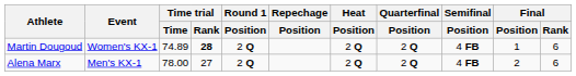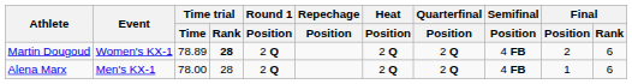 <table class=wikitable style=font-size:90%;text-align:center>
 <tr>
 <th rowspan=2>Athlete</th>
 <th rowspan=2>Event</th>
 <th colspan=2>Time trial</th>
 <th>Round 1</th>
 <th>Repechage</th>
 <th>Heat</th>
 <th>Quarterfinal</th>
 <th>Semifinal</th>
 <th colspan=2>Final</th>
 </tr>
 <tr style-font-size:95%>
 <th>Time</th>
 <th>Rank</th>
 <th>Position</th>
 <th>Position</th>
 <th>Position</th>
 <th>Position</th>
 <th>Position</th>
 <th>Position</th>
 <th>Rank</th>
 </tr>
 <tr>
 <td align=left><a href='#'>Martin Dougoud</a></td>
 <td align="left"><a href='#'>Women's KX-1</a></td>
-<td>74.89</td>
+<td>78.89</td>
 <td><strong>28</strong></td>
+<td>2 <strong>Q</strong></td>
+<td></td>
+<td>2 <strong>Q</strong></td>
+<td>2 <strong>Q</strong></td>
+<td>4 <strong>FB</strong></td>
+<td>2</td>
+<td>6</td>
+</tr>
+<tr>
+<td align="left"><a href='#'>Alena Marx</a></td>
+<td align="left"><a href='#'>Men's KX-1</a></td>
+<td>78.00</td>
+<td>28</td>
 <td>2 <strong>Q</strong></td>
 <td></td>
 <td>2 <strong>Q</strong></td>
 <td>2 <strong>Q</strong></td>
 <td>4 <strong>FB</strong></td>
 <td>1</td>
 <td>6</td>
 </tr>
-<tr>
-<td align="left"><a href='#'>Alena Marx</a></td>
-<td align="left"><a href='#'>Men's KX-1</a></td>
-<td>78.00</td>
-<td>27</td>
-<td>2 <strong>Q</strong></td>
-<td></td>
-<td>2 <strong>Q</strong></td>
-<td>2 <strong>Q</strong></td>
-<td>4 <strong>FB</strong></td>
-<td>2</td>
-<td>6</td>
-</tr>
 </table>
